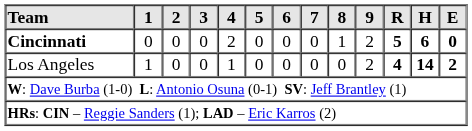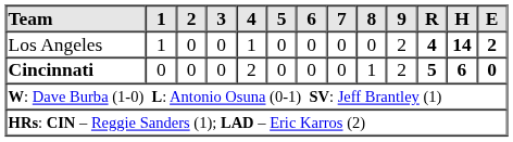 <table border=1 cellspacing=0 width=425 style="margin-left:3em;">
 <tr style="text-align:center; background-color:#e6e6e6;">
 <th align=left width=28%>Team</th>
 <th width=6%>1</th>
 <th width=6%>2</th>
 <th width=6%>3</th>
 <th width=6%>4</th>
 <th width=6%>5</th>
 <th width=6%>6</th>
 <th width=6%>7</th>
 <th width=6%>8</th>
 <th width=6%>9</th>
 <th width=6%>R</th>
 <th width=6%>H</th>
 <th width=6%>E</th>
 </tr>
 <tr style="text-align:center;">
+<td align=left>Los Angeles</td>
+<td>1</td>
+<td>0</td>
+<td>0</td>
+<td>1</td>
+<td>0</td>
+<td>0</td>
+<td>0</td>
+<td>0</td>
+<td>2</td>
+<td><strong>4</strong></td>
+<td><strong>14</strong></td>
+<td><strong>2</strong></td>
+</tr>
+<tr style="text-align:center;">
 <td align=left><strong>Cincinnati</strong></td>
 <td>0</td>
 <td>0</td>
 <td>0</td>
 <td>2</td>
 <td>0</td>
 <td>0</td>
 <td>0</td>
 <td>1</td>
 <td>2</td>
 <td><strong>5</strong></td>
 <td><strong>6</strong></td>
 <td><strong>0</strong></td>
 </tr>
-<tr style="text-align:center;">
-<td align=left>Los Angeles</td>
-<td>1</td>
-<td>0</td>
-<td>0</td>
-<td>1</td>
-<td>0</td>
-<td>0</td>
-<td>0</td>
-<td>0</td>
-<td>2</td>
-<td><strong>4</strong></td>
-<td><strong>14</strong></td>
-<td><strong>2</strong></td>
-</tr>
 <tr style="text-align:left;">
 <td colspan=13><small><strong>W</strong>: <a href='#'>Dave Burba</a> (1-0)  <strong>L</strong>: <a href='#'>Antonio Osuna</a> (0-1)  <strong>SV</strong>: <a href='#'>Jeff Brantley</a> (1)</small></td>
 </tr>
 <tr style="text-align:left;">
 <td colspan=13><small><strong>HRs</strong>: <strong>CIN</strong> – <a href='#'>Reggie Sanders</a> (1); <strong>LAD</strong> – <a href='#'>Eric Karros</a> (2)</small></td>
 </tr>
 </table>
